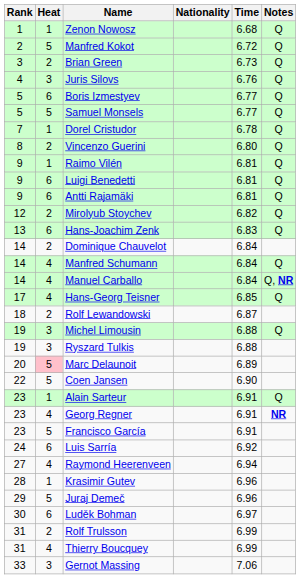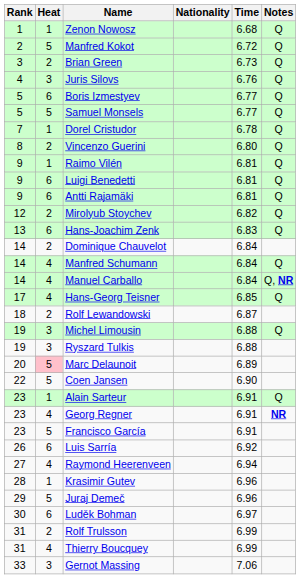 <table class="wikitable sortable" style="text-align:center">
 <tr>
 <th>Rank</th>
 <th>Heat</th>
 <th>Name</th>
 <th>Nationality</th>
 <th>Time</th>
 <th>Notes</th>
 </tr>
 <tr bgcolor=ccffcc>
 <td>1</td>
 <td>1</td>
 <td align="left"><a href='#'>Zenon Nowosz</a></td>
 <td align=left></td>
 <td>6.68</td>
 <td>Q</td>
 </tr>
 <tr bgcolor=ccffcc>
 <td>2</td>
 <td>5</td>
 <td align="left"><a href='#'>Manfred Kokot</a></td>
 <td align=left></td>
 <td>6.72</td>
 <td>Q</td>
 </tr>
 <tr bgcolor=ccffcc>
 <td>3</td>
 <td>2</td>
 <td align="left"><a href='#'>Brian Green</a></td>
 <td align=left></td>
 <td>6.73</td>
 <td>Q</td>
 </tr>
 <tr bgcolor=ccffcc>
 <td>4</td>
 <td>3</td>
 <td align="left"><a href='#'>Juris Silovs</a></td>
 <td align=left></td>
 <td>6.76</td>
 <td>Q</td>
 </tr>
 <tr bgcolor=ccffcc>
 <td>5</td>
 <td>6</td>
 <td align="left"><a href='#'>Boris Izmestyev</a></td>
 <td align=left></td>
 <td>6.77</td>
 <td>Q</td>
 </tr>
 <tr bgcolor=ccffcc>
 <td>5</td>
 <td>5</td>
 <td align="left"><a href='#'>Samuel Monsels</a></td>
 <td align=left></td>
 <td>6.77</td>
 <td>Q</td>
 </tr>
 <tr bgcolor=ccffcc>
 <td>7</td>
 <td>1</td>
 <td align="left"><a href='#'>Dorel Cristudor</a></td>
 <td align=left></td>
 <td>6.78</td>
 <td>Q</td>
 </tr>
 <tr bgcolor=ccffcc>
 <td>8</td>
 <td>2</td>
 <td align="left"><a href='#'>Vincenzo Guerini</a></td>
 <td align=left></td>
 <td>6.80</td>
 <td>Q</td>
 </tr>
 <tr bgcolor=ccffcc>
 <td>9</td>
 <td>1</td>
 <td align="left"><a href='#'>Raimo Vilén</a></td>
 <td align=left></td>
 <td>6.81</td>
 <td>Q</td>
 </tr>
 <tr bgcolor=ccffcc>
 <td>9</td>
 <td>6</td>
 <td align="left"><a href='#'>Luigi Benedetti</a></td>
 <td align=left></td>
 <td>6.81</td>
 <td>Q</td>
 </tr>
 <tr bgcolor=ccffcc>
 <td>9</td>
 <td>6</td>
 <td align="left"><a href='#'>Antti Rajamäki</a></td>
 <td align=left></td>
 <td>6.81</td>
 <td>Q</td>
 </tr>
 <tr bgcolor=ccffcc>
 <td>12</td>
 <td>2</td>
 <td align="left"><a href='#'>Mirolyub Stoychev</a></td>
 <td align=left></td>
 <td>6.82</td>
 <td>Q</td>
 </tr>
 <tr bgcolor=ccffcc>
 <td>13</td>
 <td>6</td>
 <td align="left"><a href='#'>Hans-Joachim Zenk</a></td>
 <td align=left></td>
 <td>6.83</td>
 <td>Q</td>
 </tr>
 <tr>
 <td>14</td>
 <td>2</td>
 <td align="left"><a href='#'>Dominique Chauvelot</a></td>
 <td align=left></td>
 <td>6.84</td>
 <td></td>
 </tr>
 <tr bgcolor=ccffcc>
 <td>14</td>
 <td>4</td>
 <td align="left"><a href='#'>Manfred Schumann</a></td>
 <td align=left></td>
 <td>6.84</td>
 <td>Q</td>
 </tr>
 <tr bgcolor=ccffcc>
 <td>14</td>
 <td>4</td>
 <td align="left"><a href='#'>Manuel Carballo</a></td>
 <td align=left></td>
 <td>6.84</td>
 <td>Q, <strong><a href='#'>NR</a></strong></td>
 </tr>
 <tr bgcolor=ccffcc>
 <td>17</td>
 <td>4</td>
 <td align="left"><a href='#'>Hans-Georg Teisner</a></td>
 <td align=left></td>
 <td>6.85</td>
 <td>Q</td>
 </tr>
 <tr>
 <td>18</td>
 <td>2</td>
 <td align="left"><a href='#'>Rolf Lewandowski</a></td>
 <td align=left></td>
 <td>6.87</td>
 <td></td>
 </tr>
 <tr bgcolor=ccffcc>
 <td>19</td>
 <td>3</td>
 <td align="left"><a href='#'>Michel Limousin</a></td>
 <td align=left></td>
 <td>6.88</td>
 <td>Q</td>
 </tr>
 <tr>
 <td>19</td>
 <td>3</td>
 <td align="left"><a href='#'>Ryszard Tulkis</a></td>
 <td align=left></td>
 <td>6.88</td>
 <td></td>
 </tr>
 <tr>
 <td>20</td>
 <td style="background: pink;">5</td>
 <td align="left"><a href='#'>Marc Delaunoit</a></td>
 <td align=left></td>
 <td>6.89</td>
 <td></td>
 </tr>
 <tr>
 <td>22</td>
 <td>5</td>
 <td align="left"><a href='#'>Coen Jansen</a></td>
 <td align=left></td>
 <td>6.90</td>
 <td></td>
 </tr>
 <tr bgcolor=ccffcc>
 <td>23</td>
 <td>1</td>
 <td align="left"><a href='#'>Alain Sarteur</a></td>
 <td align=left></td>
 <td>6.91</td>
 <td>Q</td>
 </tr>
 <tr>
 <td>23</td>
 <td>4</td>
 <td align="left"><a href='#'>Georg Regner</a></td>
 <td align=left></td>
 <td>6.91</td>
 <td><strong><a href='#'>NR</a></strong></td>
 </tr>
 <tr>
 <td>23</td>
 <td>5</td>
 <td align="left"><a href='#'>Francisco García</a></td>
 <td align=left></td>
 <td>6.91</td>
 <td></td>
 </tr>
 <tr>
-<td>24</td>
+<td>26</td>
 <td>6</td>
 <td align="left"><a href='#'>Luis Sarría</a></td>
 <td align=left></td>
 <td>6.92</td>
 <td></td>
 </tr>
 <tr>
 <td>27</td>
 <td>4</td>
 <td align="left"><a href='#'>Raymond Heerenveen</a></td>
 <td align=left></td>
 <td>6.94</td>
 <td></td>
 </tr>
 <tr>
 <td>28</td>
 <td>1</td>
 <td align="left"><a href='#'>Krasimir Gutev</a></td>
 <td align=left></td>
 <td>6.96</td>
 <td></td>
 </tr>
 <tr>
 <td>29</td>
 <td>5</td>
 <td align="left"><a href='#'>Juraj Demeč</a></td>
 <td align=left></td>
 <td>6.96</td>
 <td></td>
 </tr>
 <tr>
 <td>30</td>
 <td>6</td>
 <td align="left"><a href='#'>Luděk Bohman</a></td>
 <td align=left></td>
 <td>6.97</td>
 <td></td>
 </tr>
 <tr>
 <td>31</td>
 <td>2</td>
 <td align="left"><a href='#'>Rolf Trulsson</a></td>
 <td align=left></td>
 <td>6.99</td>
 <td></td>
 </tr>
 <tr>
 <td>31</td>
 <td>4</td>
 <td align="left"><a href='#'>Thierry Boucquey</a></td>
 <td align=left></td>
 <td>6.99</td>
 <td></td>
 </tr>
 <tr>
 <td>33</td>
 <td>3</td>
 <td align="left"><a href='#'>Gernot Massing</a></td>
 <td align=left></td>
 <td>7.06</td>
 <td></td>
 </tr>
 </table>
